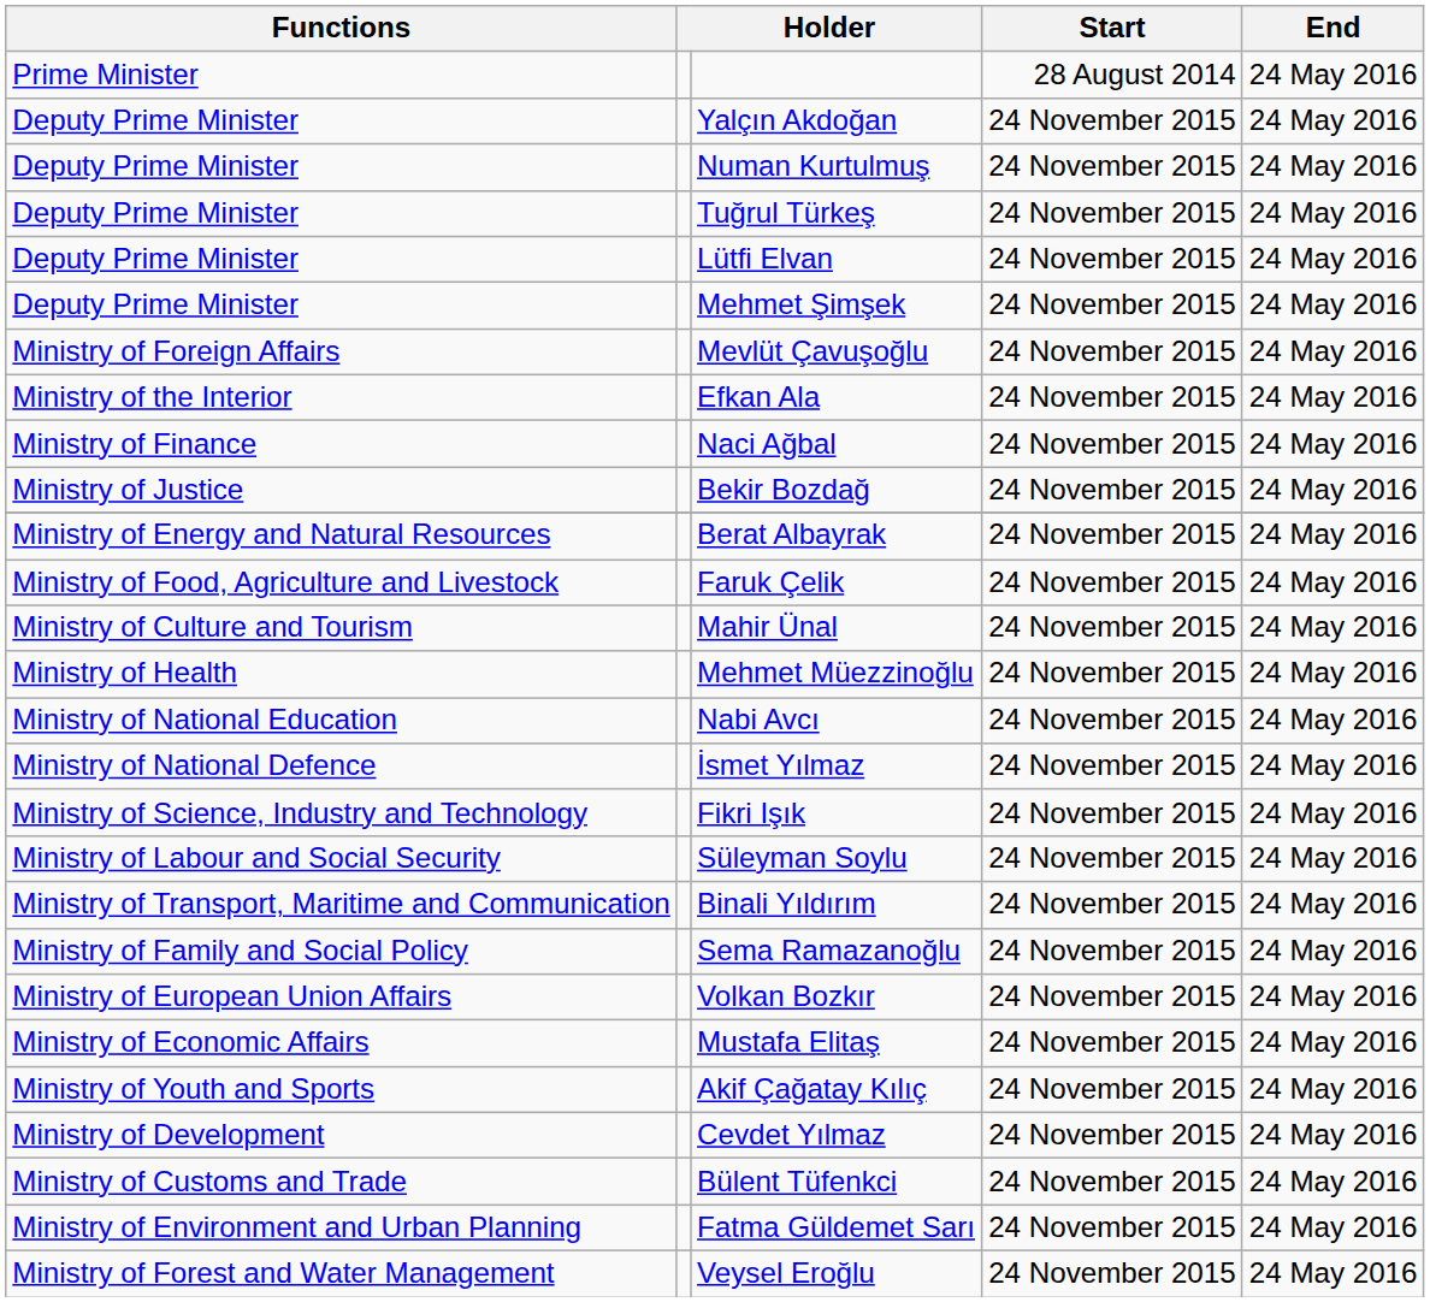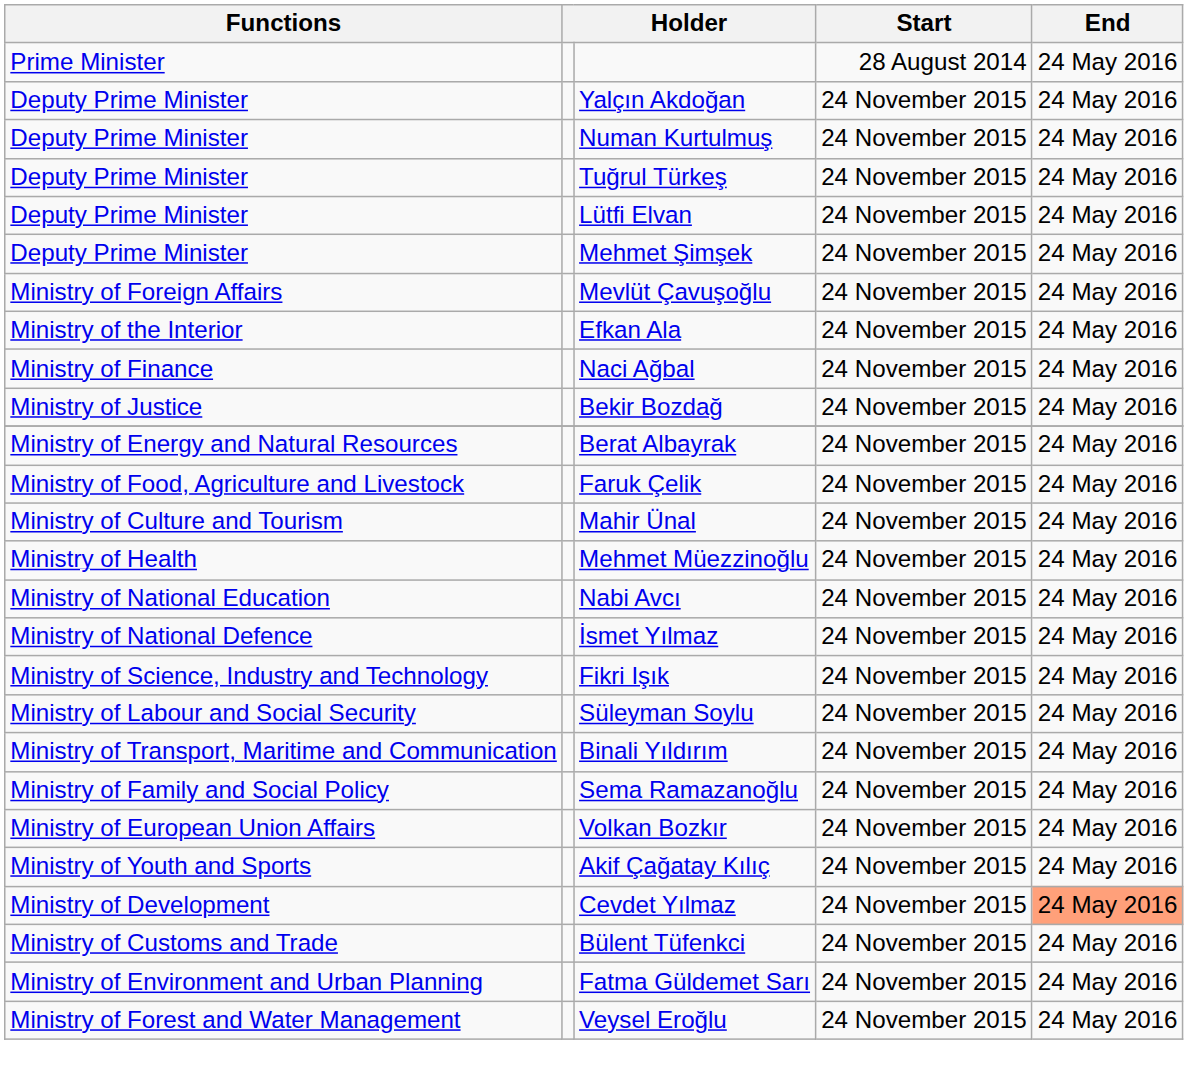 <table class="wikitable">
 <tr>
 <th>Functions</th>
 <th colspan="2">Holder</th>
 <th>Start</th>
 <th>End</th>
 </tr>
 <tr>
 <td><a href='#'>Prime Minister</a><br></td>
 <td></td>
 <td></td>
 <td style="text-align:right;">28 August 2014</td>
 <td style="text-align:right;">24 May 2016</td>
 </tr>
 <tr>
 <td><a href='#'>Deputy Prime Minister</a><br></td>
 <td></td>
 <td><a href='#'>Yalçın Akdoğan</a></td>
 <td style="text-align:right;">24 November 2015</td>
 <td style="text-align:right;">24 May 2016</td>
 </tr>
 <tr>
 <td><a href='#'>Deputy Prime Minister</a><br></td>
 <td></td>
 <td><a href='#'>Numan Kurtulmuş</a></td>
 <td style="text-align:right;">24 November 2015</td>
 <td style="text-align:right;">24 May 2016</td>
 </tr>
 <tr>
 <td><a href='#'>Deputy Prime Minister</a><br></td>
 <td></td>
 <td><a href='#'>Tuğrul Türkeş</a></td>
 <td style="text-align:right;">24 November 2015</td>
 <td style="text-align:right;">24 May 2016</td>
 </tr>
 <tr>
 <td><a href='#'>Deputy Prime Minister</a><br></td>
 <td></td>
 <td><a href='#'>Lütfi Elvan</a></td>
 <td style="text-align:right;">24 November 2015</td>
 <td style="text-align:right;">24 May 2016</td>
 </tr>
 <tr>
 <td><a href='#'>Deputy Prime Minister</a><br></td>
 <td></td>
 <td><a href='#'>Mehmet Şimşek</a></td>
 <td style="text-align:right;">24 November 2015</td>
 <td style="text-align:right;">24 May 2016</td>
 </tr>
 <tr>
 <td><a href='#'>Ministry of Foreign Affairs</a><br></td>
 <td></td>
 <td><a href='#'>Mevlüt Çavuşoğlu</a></td>
 <td style="text-align:right;">24 November 2015</td>
 <td style="text-align:right;">24 May 2016</td>
 </tr>
 <tr>
 <td><a href='#'>Ministry of the Interior</a><br></td>
 <td></td>
 <td><a href='#'>Efkan Ala</a></td>
 <td style="text-align:right;">24 November 2015</td>
 <td style="text-align:right;">24 May 2016</td>
 </tr>
 <tr>
 <td><a href='#'>Ministry of Finance</a><br></td>
 <td></td>
 <td><a href='#'>Naci Ağbal</a></td>
 <td style="text-align:right;">24 November 2015</td>
 <td style="text-align:right;">24 May 2016</td>
 </tr>
 <tr>
 <td><a href='#'>Ministry of Justice</a><br></td>
 <td></td>
 <td><a href='#'>Bekir Bozdağ</a></td>
 <td style="text-align:right;">24 November 2015</td>
 <td style="text-align:right;">24 May 2016</td>
 </tr>
 <tr>
 </tr>
 <tr>
 <td><a href='#'>Ministry of Energy and Natural Resources</a><br></td>
 <td></td>
 <td><a href='#'>Berat Albayrak</a></td>
 <td style="text-align:right;">24 November 2015</td>
 <td style="text-align:right;">24 May 2016</td>
 </tr>
 <tr>
 <td><a href='#'>Ministry of Food, Agriculture and Livestock</a><br></td>
 <td></td>
 <td><a href='#'>Faruk Çelik</a></td>
 <td style="text-align:right;">24 November 2015</td>
 <td style="text-align:right;">24 May 2016</td>
 </tr>
 <tr>
 <td><a href='#'>Ministry of Culture and Tourism</a><br></td>
 <td></td>
 <td><a href='#'>Mahir Ünal</a></td>
 <td style="text-align:right;">24 November 2015</td>
 <td style="text-align:right;">24 May 2016</td>
 </tr>
 <tr>
 <td><a href='#'>Ministry of Health</a><br></td>
 <td></td>
 <td><a href='#'>Mehmet Müezzinoğlu</a></td>
 <td style="text-align:right;">24 November 2015</td>
 <td style="text-align:right;">24 May 2016</td>
 </tr>
 <tr>
 <td><a href='#'>Ministry of National Education</a><br></td>
 <td></td>
 <td><a href='#'>Nabi Avcı</a></td>
 <td style="text-align:right;">24 November 2015</td>
 <td style="text-align:right;">24 May 2016</td>
 </tr>
 <tr>
 <td><a href='#'>Ministry of National Defence</a><br></td>
 <td></td>
 <td><a href='#'>İsmet Yılmaz</a></td>
 <td style="text-align:right;">24 November 2015</td>
 <td style="text-align:right;">24 May 2016</td>
 </tr>
 <tr>
 <td><a href='#'>Ministry of Science, Industry and Technology</a><br></td>
 <td></td>
 <td><a href='#'>Fikri Işık</a></td>
 <td style="text-align:right;">24 November 2015</td>
 <td style="text-align:right;">24 May 2016</td>
 </tr>
 <tr>
 <td><a href='#'>Ministry of Labour and Social Security</a><br></td>
 <td></td>
 <td><a href='#'>Süleyman Soylu</a></td>
 <td style="text-align:right;">24 November 2015</td>
 <td style="text-align:right;">24 May 2016</td>
 </tr>
 <tr>
 <td><a href='#'>Ministry of Transport, Maritime and Communication</a><br></td>
 <td></td>
 <td><a href='#'>Binali Yıldırım</a></td>
 <td style="text-align:right;">24 November 2015</td>
 <td style="text-align:right;">24 May 2016</td>
 </tr>
 <tr>
 <td><a href='#'>Ministry of Family and Social Policy</a><br></td>
 <td></td>
 <td><a href='#'>Sema Ramazanoğlu</a></td>
 <td style="text-align:right;">24 November 2015</td>
 <td style="text-align:right;">24 May 2016</td>
 </tr>
 <tr>
 <td><a href='#'>Ministry of European Union Affairs</a><br></td>
 <td></td>
 <td><a href='#'>Volkan Bozkır</a></td>
 <td style="text-align:right;">24 November 2015</td>
 <td style="text-align:right;">24 May 2016</td>
 </tr>
 <tr>
-<td><a href='#'>Ministry of Economic Affairs</a><br></td>
-<td></td>
-<td><a href='#'>Mustafa Elitaş</a></td>
-<td style="text-align:right;">24 November 2015</td>
-<td style="text-align:right;">24 May 2016</td>
-</tr>
-<tr>
 <td><a href='#'>Ministry of Youth and Sports</a><br></td>
 <td></td>
 <td><a href='#'>Akif Çağatay Kılıç</a></td>
 <td style="text-align:right;">24 November 2015</td>
 <td style="text-align:right;">24 May 2016</td>
 </tr>
 <tr>
 <td><a href='#'>Ministry of Development</a><br></td>
 <td></td>
 <td><a href='#'>Cevdet Yılmaz</a></td>
 <td style="text-align:right;">24 November 2015</td>
-<td style="text-align:right;">24 May 2016</td>
+<td style="background: lightsalmon; text-align:right;">24 May 2016</td>
 </tr>
 <tr>
 <td><a href='#'>Ministry of Customs and Trade</a><br></td>
 <td></td>
 <td><a href='#'>Bülent Tüfenkci</a></td>
 <td style="text-align:right;">24 November 2015</td>
 <td style="text-align:right;">24 May 2016</td>
 </tr>
 <tr>
 <td><a href='#'>Ministry of Environment and Urban Planning</a><br></td>
 <td></td>
 <td><a href='#'>Fatma Güldemet Sarı</a></td>
 <td style="text-align:right;">24 November 2015</td>
 <td style="text-align:right;">24 May 2016</td>
 </tr>
 <tr>
 <td><a href='#'>Ministry of Forest and Water Management</a><br></td>
 <td></td>
 <td><a href='#'>Veysel Eroğlu</a></td>
 <td style="text-align:right;">24 November 2015</td>
 <td style="text-align:right;">24 May 2016</td>
 </tr>
 </table>
